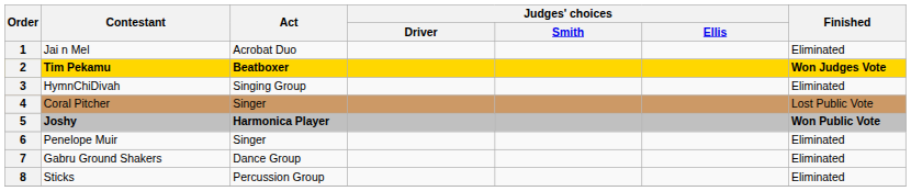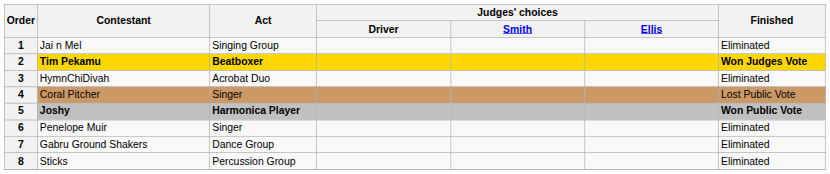 <table class="wikitable" width="100%">
 <tr>
 <th rowspan=2 width="1%">Order</th>
 <th rowspan=2 width="21%">Contestant</th>
 <th rowspan=2 width="13%">Act</th>
 <th colspan="3">Judges' choices</th>
 <th rowspan=2 width="13%">Finished</th>
 </tr>
 <tr>
 <th width="70">Driver</th>
 <th width="70"><a href='#'>Smith</a></th>
 <th width="70"><a href='#'>Ellis</a></th>
 </tr>
 <tr>
 <th>1</th>
 <td>Jai n Mel</td>
-<td>Acrobat Duo</td>
+<td>Singing Group</td>
 <td></td>
 <td></td>
 <td></td>
 <td>Eliminated</td>
 </tr>
 <tr style="background:gold;">
 <th>2</th>
 <td><strong>Tim Pekamu</strong></td>
 <td><strong>Beatboxer</strong></td>
 <td></td>
 <td></td>
 <td></td>
 <td><strong>Won Judges Vote</strong></td>
 </tr>
 <tr>
 <th>3</th>
 <td>HymnChiDivah</td>
-<td>Singing Group</td>
+<td>Acrobat Duo</td>
 <td></td>
 <td></td>
 <td></td>
 <td>Eliminated</td>
 </tr>
 <tr style="background:#c96;">
 <th>4</th>
 <td>Coral Pitcher</td>
 <td>Singer</td>
 <td style="text-align: center;"></td>
 <td></td>
 <td></td>
 <td>Lost Public Vote</td>
 </tr>
 <tr style="background:silver;">
 <th>5</th>
 <td><strong>Joshy</strong></td>
 <td><strong>Harmonica Player</strong></td>
 <td></td>
 <td style="text-align: center;"></td>
 <td style="text-align: center;"></td>
 <td><strong>Won Public Vote</strong></td>
 </tr>
 <tr>
 <th>6</th>
 <td>Penelope Muir</td>
 <td>Singer</td>
 <td></td>
 <td></td>
 <td></td>
 <td>Eliminated</td>
 </tr>
 <tr>
 <th>7</th>
 <td>Gabru Ground Shakers</td>
 <td>Dance Group</td>
 <td></td>
 <td></td>
 <td></td>
 <td>Eliminated</td>
 </tr>
 <tr>
 <th>8</th>
 <td>Sticks</td>
 <td>Percussion Group</td>
 <td></td>
 <td></td>
 <td></td>
 <td>Eliminated</td>
 </tr>
 <tr>
 </tr>
 </table>
